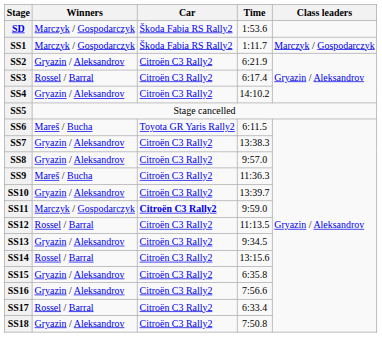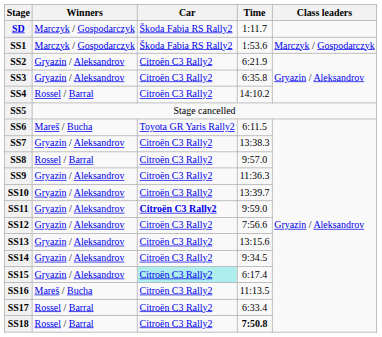 <table class="wikitable" style="font-size:85%">
 <tr>
 <th>Stage</th>
 <th>Winners</th>
 <th>Car</th>
 <th>Time</th>
 <th>Class leaders</th>
 </tr>
 <tr>
 <th><a href='#'>SD</a></th>
 <td><a href='#'>Marczyk</a> / <a href='#'>Gospodarczyk</a></td>
 <td><a href='#'>Škoda Fabia RS Rally2</a></td>
-<td align="center">1:53.6</td>
+<td align="center">1:11.7</td>
 <td></td>
 </tr>
 <tr>
 <th>SS1</th>
 <td><a href='#'>Marczyk</a> / <a href='#'>Gospodarczyk</a></td>
 <td><a href='#'>Škoda Fabia RS Rally2</a></td>
-<td align="center">1:11.7</td>
+<td align="center">1:53.6</td>
 <td><a href='#'>Marczyk</a> / <a href='#'>Gospodarczyk</a></td>
 </tr>
 <tr>
 <th>SS2</th>
 <td><a href='#'>Gryazin</a> / <a href='#'>Aleksandrov</a></td>
 <td><a href='#'>Citroën C3 Rally2</a></td>
 <td align="center">6:21.9</td>
 <td rowspan="3"><a href='#'>Gryazin</a> / <a href='#'>Aleksandrov</a></td>
 </tr>
 <tr>
 <th>SS3</th>
-<td><a href='#'>Rossel</a> / <a href='#'>Barral</a></td>
+<td><a href='#'>Gryazin</a> / <a href='#'>Aleksandrov</a></td>
 <td><a href='#'>Citroën C3 Rally2</a></td>
-<td align="center">6:17.4</td>
+<td align="center">6:35.8</td>
 </tr>
 <tr>
 <th>SS4</th>
-<td><a href='#'>Gryazin</a> / <a href='#'>Aleksandrov</a></td>
+<td><a href='#'>Rossel</a> / <a href='#'>Barral</a></td>
 <td><a href='#'>Citroën C3 Rally2</a></td>
 <td align="center">14:10.2</td>
 </tr>
 <tr>
 <th>SS5</th>
 <td align="center" colspan="4">Stage cancelled</td>
 </tr>
 <tr>
 <th>SS6</th>
 <td><a href='#'>Mareš</a> / <a href='#'>Bucha</a></td>
 <td><a href='#'>Toyota GR Yaris Rally2</a></td>
 <td align="center">6:11.5</td>
 <td rowspan="13"><a href='#'>Gryazin</a> / <a href='#'>Aleksandrov</a></td>
 </tr>
 <tr>
 <th>SS7</th>
 <td><a href='#'>Gryazin</a> / <a href='#'>Aleksandrov</a></td>
 <td><a href='#'>Citroën C3 Rally2</a></td>
 <td align="center">13:38.3</td>
 </tr>
 <tr>
 <th>SS8</th>
-<td><a href='#'>Gryazin</a> / <a href='#'>Aleksandrov</a></td>
+<td><a href='#'>Rossel</a> / <a href='#'>Barral</a></td>
 <td><a href='#'>Citroën C3 Rally2</a></td>
 <td align="center">9:57.0</td>
 </tr>
 <tr>
 <th>SS9</th>
-<td><a href='#'>Mareš</a> / <a href='#'>Bucha</a></td>
+<td><a href='#'>Gryazin</a> / <a href='#'>Aleksandrov</a></td>
 <td><a href='#'>Citroën C3 Rally2</a></td>
 <td align="center">11:36.3</td>
 </tr>
 <tr>
 <th>SS10</th>
 <td><a href='#'>Gryazin</a> / <a href='#'>Aleksandrov</a></td>
 <td><a href='#'>Citroën C3 Rally2</a></td>
 <td align="center">13:39.7</td>
 </tr>
 <tr>
 <th>SS11</th>
-<td><a href='#'>Marczyk</a> / <a href='#'>Gospodarczyk</a></td>
+<td><a href='#'>Gryazin</a> / <a href='#'>Aleksandrov</a></td>
 <td><strong><a href='#'>Citroën C3 Rally2</a></strong></td>
 <td align="center">9:59.0</td>
 </tr>
 <tr>
 <th>SS12</th>
-<td><a href='#'>Rossel</a> / <a href='#'>Barral</a></td>
+<td><a href='#'>Gryazin</a> / <a href='#'>Aleksandrov</a></td>
 <td><a href='#'>Citroën C3 Rally2</a></td>
-<td align="center">11:13.5</td>
+<td align="center">7:56.6</td>
 </tr>
 <tr>
 <th>SS13</th>
 <td><a href='#'>Gryazin</a> / <a href='#'>Aleksandrov</a></td>
 <td><a href='#'>Citroën C3 Rally2</a></td>
-<td align="center">9:34.5</td>
+<td align="center">13:15.6</td>
 </tr>
 <tr>
 <th>SS14</th>
-<td><a href='#'>Rossel</a> / <a href='#'>Barral</a></td>
+<td><a href='#'>Gryazin</a> / <a href='#'>Aleksandrov</a></td>
 <td><a href='#'>Citroën C3 Rally2</a></td>
-<td align="center">13:15.6</td>
+<td align="center">9:34.5</td>
 </tr>
 <tr>
 <th>SS15</th>
 <td><a href='#'>Gryazin</a> / <a href='#'>Aleksandrov</a></td>
-<td><a href='#'>Citroën C3 Rally2</a></td>
-<td align="center">6:35.8</td>
+<td style="background: paleturquoise;"><a href='#'>Citroën C3 Rally2</a></td>
+<td align="center">6:17.4</td>
 </tr>
 <tr>
 <th>SS16</th>
-<td><a href='#'>Gryazin</a> / <a href='#'>Aleksandrov</a></td>
+<td><a href='#'>Mareš</a> / <a href='#'>Bucha</a></td>
 <td><a href='#'>Citroën C3 Rally2</a></td>
-<td align="center">7:56.6</td>
+<td align="center">11:13.5</td>
 </tr>
 <tr>
 <th>SS17</th>
 <td><a href='#'>Rossel</a> / <a href='#'>Barral</a></td>
 <td><a href='#'>Citroën C3 Rally2</a></td>
 <td align="center">6:33.4</td>
 </tr>
 <tr>
 <th>SS18</th>
-<td><a href='#'>Gryazin</a> / <a href='#'>Aleksandrov</a></td>
+<td><a href='#'>Rossel</a> / <a href='#'>Barral</a></td>
 <td><a href='#'>Citroën C3 Rally2</a></td>
-<td align="center">7:50.8</td>
+<td align="center"><strong>7:50.8</strong></td>
 </tr>
 </table>
